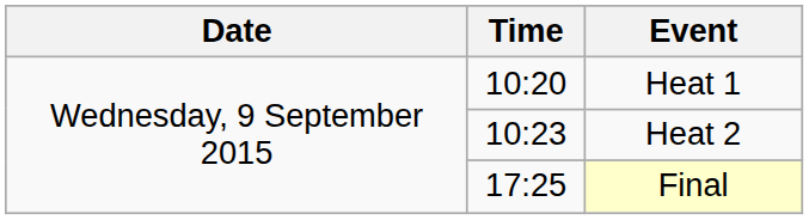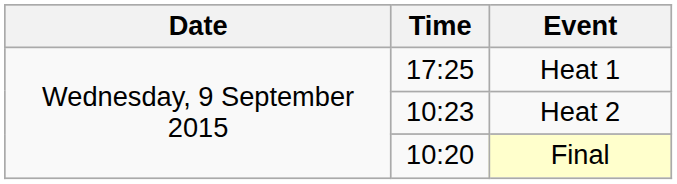 <table class = "wikitable" style="text-align:center;">
 <tr>
 <th width=220>Date</th>
 <th width=50>Time</th>
 <th width=100>Event</th>
 </tr>
 <tr>
 <td rowspan=3>Wednesday, 9 September 2015</td>
-<td>10:20</td>
+<td>17:25</td>
 <td>Heat 1</td>
 </tr>
 <tr>
 <td>10:23</td>
 <td>Heat 2</td>
 </tr>
 <tr>
-<td>17:25</td>
+<td>10:20</td>
 <td bgcolor=ffffcc>Final</td>
 </tr>
 </table>
